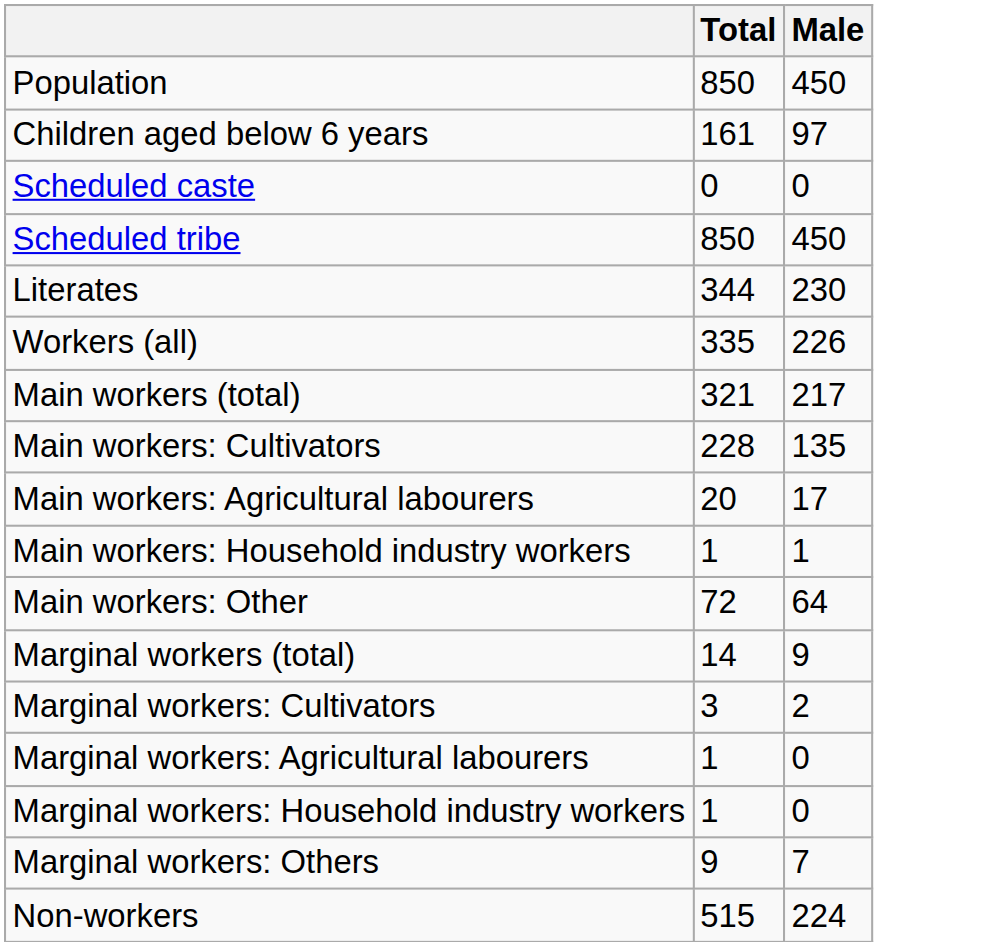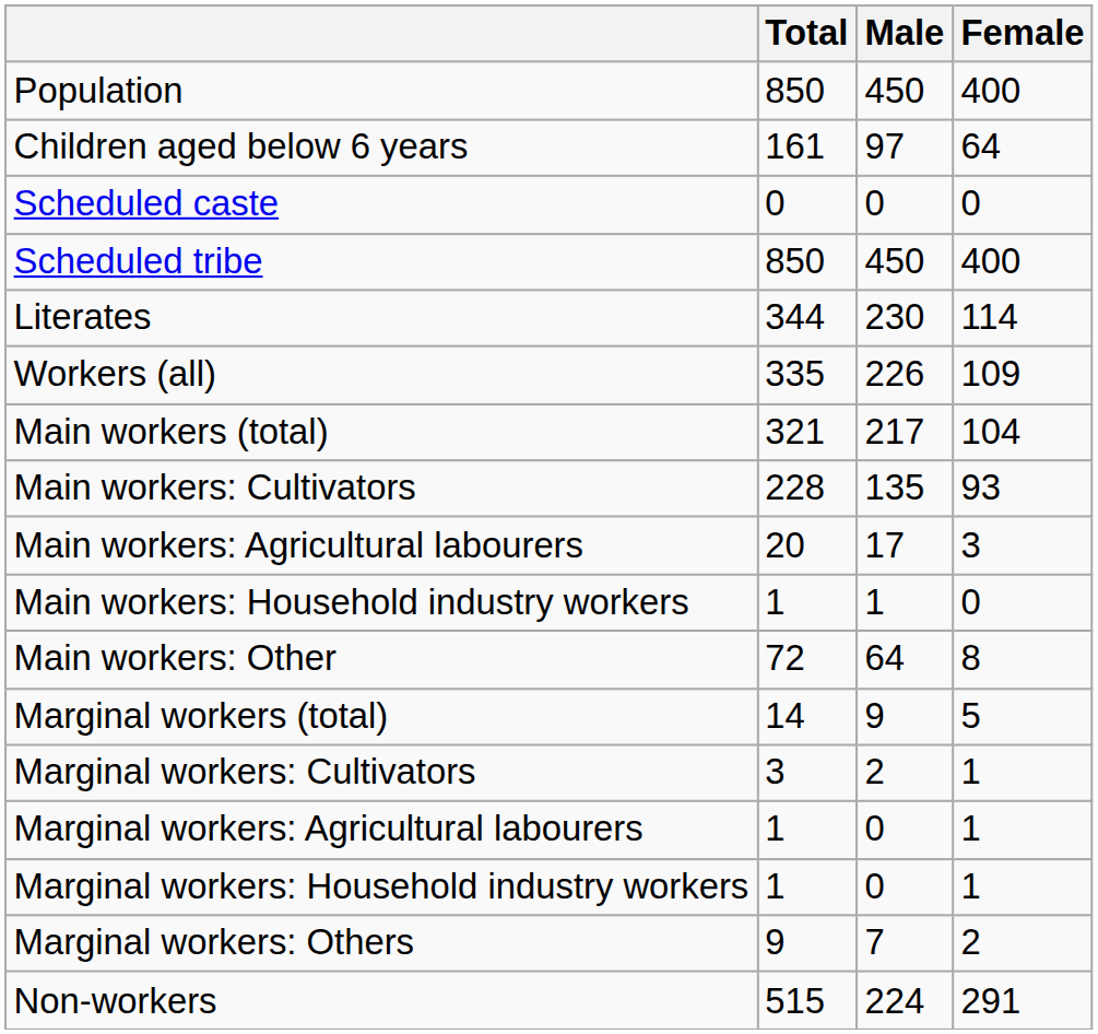 <table class="wikitable sortable">
 <tr>
 <th></th>
 <th>Total</th>
 <th>Male</th>
+<th>Female</th>
 </tr>
 <tr>
 <td>Population</td>
 <td>850</td>
 <td>450</td>
+<td>400</td>
 </tr>
 <tr>
 <td>Children aged below 6 years</td>
 <td>161</td>
 <td>97</td>
+<td>64</td>
 </tr>
 <tr>
 <td><a href='#'>Scheduled caste</a></td>
+<td>0</td>
 <td>0</td>
 <td>0</td>
 </tr>
 <tr>
 <td><a href='#'>Scheduled tribe</a></td>
 <td>850</td>
 <td>450</td>
+<td>400</td>
 </tr>
 <tr>
 <td>Literates</td>
 <td>344</td>
 <td>230</td>
+<td>114</td>
 </tr>
 <tr>
 <td>Workers (all)</td>
 <td>335</td>
 <td>226</td>
+<td>109</td>
 </tr>
 <tr>
 <td>Main workers (total)</td>
 <td>321</td>
 <td>217</td>
+<td>104</td>
 </tr>
 <tr>
 <td>Main workers: Cultivators</td>
 <td>228</td>
 <td>135</td>
+<td>93</td>
 </tr>
 <tr>
 <td>Main workers: Agricultural labourers</td>
 <td>20</td>
 <td>17</td>
+<td>3</td>
 </tr>
 <tr>
 <td>Main workers: Household industry workers</td>
 <td>1</td>
 <td>1</td>
+<td>0</td>
 </tr>
 <tr>
 <td>Main workers: Other</td>
 <td>72</td>
 <td>64</td>
+<td>8</td>
 </tr>
 <tr>
 <td>Marginal workers (total)</td>
 <td>14</td>
 <td>9</td>
+<td>5</td>
 </tr>
 <tr>
 <td>Marginal workers: Cultivators</td>
 <td>3</td>
 <td>2</td>
+<td>1</td>
 </tr>
 <tr>
 <td>Marginal workers: Agricultural labourers</td>
 <td>1</td>
 <td>0</td>
+<td>1</td>
 </tr>
 <tr>
 <td>Marginal workers: Household industry workers</td>
 <td>1</td>
 <td>0</td>
+<td>1</td>
 </tr>
 <tr>
 <td>Marginal workers: Others</td>
 <td>9</td>
 <td>7</td>
+<td>2</td>
 </tr>
 <tr>
 <td>Non-workers</td>
 <td>515</td>
 <td>224</td>
+<td>291</td>
 </tr>
 </table>
